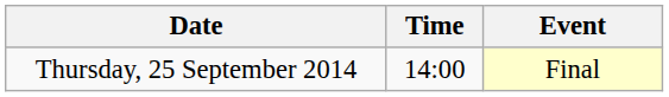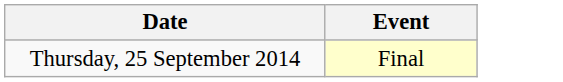 <table class = "wikitable" style="text-align:center;">
 <tr>
 <th width=220>Date</th>
-<th width=50>Time</th>
 <th width=100>Event</th>
 </tr>
 <tr>
 <td>Thursday, 25 September 2014</td>
-<td>14:00</td>
 <td bgcolor=ffffcc>Final</td>
 </tr>
 </table>
